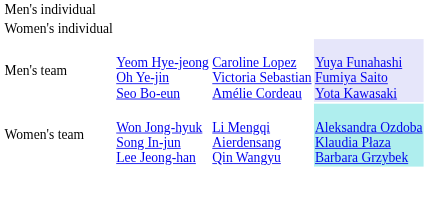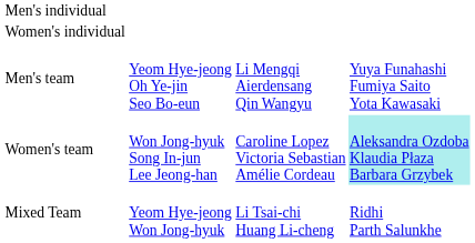 <table>
 <tr>
 <td>Men's individual</td>
 <td></td>
 <td></td>
 <td></td>
 </tr>
 <tr>
 <td>Women's individual</td>
 <td></td>
 <td></td>
 <td></td>
 </tr>
 <tr>
 <td>Men's team</td>
 <td><br><a href='#'>Yeom Hye-jeong</a><br><a href='#'>Oh Ye-jin</a><br><a href='#'>Seo Bo-eun</a></td>
-<td><br><a href='#'>Caroline Lopez</a><br><a href='#'>Victoria Sebastian</a><br><a href='#'>Amélie Cordeau</a></td>
-<td style="background: lavender;"><br><a href='#'>Yuya Funahashi</a><br><a href='#'>Fumiya Saito</a><br><a href='#'>Yota Kawasaki</a></td>
+<td><br><a href='#'>Li Mengqi</a><br><a href='#'>Aierdensang</a><br><a href='#'>Qin Wangyu</a></td>
+<td><br><a href='#'>Yuya Funahashi</a><br><a href='#'>Fumiya Saito</a><br><a href='#'>Yota Kawasaki</a></td>
 </tr>
 <tr>
 <td>Women's team</td>
 <td><br><a href='#'>Won Jong-hyuk</a><br><a href='#'>Song In-jun</a><br><a href='#'>Lee Jeong-han</a></td>
-<td><br><a href='#'>Li Mengqi</a><br><a href='#'>Aierdensang</a><br><a href='#'>Qin Wangyu</a></td>
+<td><br><a href='#'>Caroline Lopez</a><br><a href='#'>Victoria Sebastian</a><br><a href='#'>Amélie Cordeau</a></td>
 <td style="background: paleturquoise;"><br><a href='#'>Aleksandra Ozdoba</a><br><a href='#'>Klaudia Płaza</a><br><a href='#'>Barbara Grzybek</a></td>
 </tr>
+<tr>
+<td>Mixed Team</td>
+<td><br><a href='#'>Yeom Hye-jeong</a><br><a href='#'>Won Jong-hyuk</a></td>
+<td><br><a href='#'>Li Tsai-chi</a><br><a href='#'>Huang Li-cheng</a></td>
+<td><br><a href='#'>Ridhi</a><br><a href='#'>Parth Salunkhe</a></td>
+</tr>
 </table>
